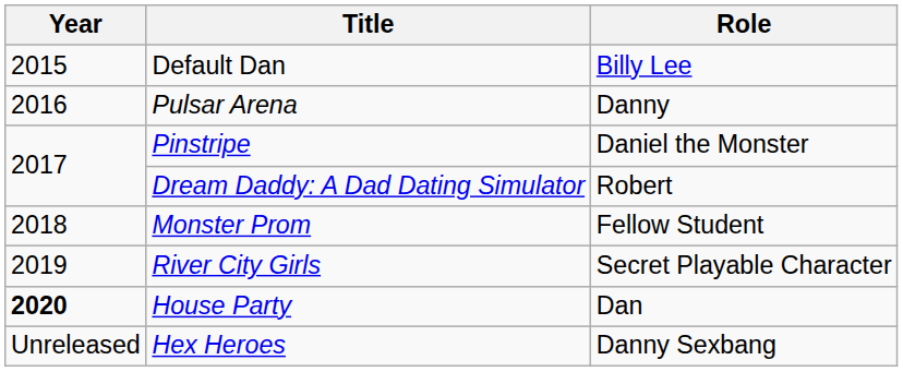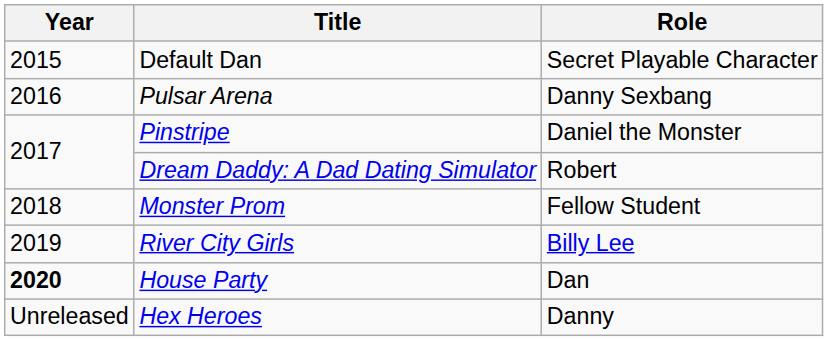 <table class="wikitable sortable">
 <tr>
 <th>Year</th>
 <th>Title</th>
 <th>Role</th>
 </tr>
 <tr>
 <td>2015</td>
 <td>Default Dan</td>
-<td><a href='#'>Billy Lee</a></td>
+<td>Secret Playable Character</td>
 </tr>
 <tr>
 <td>2016</td>
 <td><em>Pulsar Arena</em></td>
-<td>Danny</td>
+<td>Danny Sexbang</td>
 </tr>
 <tr>
 <td rowspan="2">2017</td>
 <td><em><a href='#'>Pinstripe</a></em></td>
 <td>Daniel the Monster</td>
 </tr>
 <tr>
 <td><em><a href='#'>Dream Daddy: A Dad Dating Simulator</a></em></td>
 <td>Robert</td>
 </tr>
 <tr>
 <td>2018</td>
 <td><em><a href='#'>Monster Prom</a></em></td>
 <td>Fellow Student</td>
 </tr>
 <tr>
 <td>2019</td>
 <td><em><a href='#'>River City Girls</a></em></td>
-<td>Secret Playable Character</td>
+<td><a href='#'>Billy Lee</a></td>
 </tr>
 <tr>
 <td><strong>2020</strong></td>
 <td><em><a href='#'>House Party</a></em></td>
 <td>Dan</td>
 </tr>
 <tr>
 <td>Unreleased</td>
 <td><em><a href='#'>Hex Heroes</a></em></td>
-<td>Danny Sexbang</td>
+<td>Danny</td>
 </tr>
 </table>
